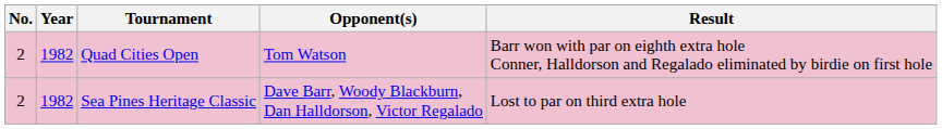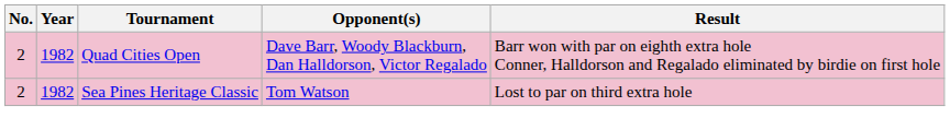 <table class="wikitable" style="font-size:95%;">
 <tr>
 <th>No.</th>
 <th>Year</th>
 <th>Tournament</th>
 <th>Opponent(s)</th>
 <th>Result</th>
 </tr>
 <tr style="background:#F2C1D1;">
 <td align=center>2</td>
 <td><a href='#'>1982</a></td>
 <td><a href='#'>Quad Cities Open</a></td>
-<td> <a href='#'>Tom Watson</a></td>
+<td> <a href='#'>Dave Barr</a>,  <a href='#'>Woody Blackburn</a>,<br> <a href='#'>Dan Halldorson</a>,  <a href='#'>Victor Regalado</a></td>
 <td>Barr won with par on eighth extra hole<br>Conner, Halldorson and Regalado eliminated by birdie on first hole</td>
 </tr>
 <tr style="background:#F2C1D1;">
 <td align=center>2</td>
 <td><a href='#'>1982</a></td>
 <td><a href='#'>Sea Pines Heritage Classic</a></td>
-<td> <a href='#'>Dave Barr</a>,  <a href='#'>Woody Blackburn</a>,<br> <a href='#'>Dan Halldorson</a>,  <a href='#'>Victor Regalado</a></td>
+<td> <a href='#'>Tom Watson</a></td>
 <td>Lost to par on third extra hole</td>
 </tr>
 </table>
